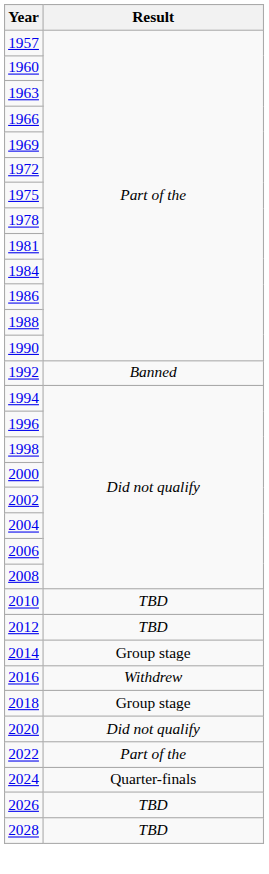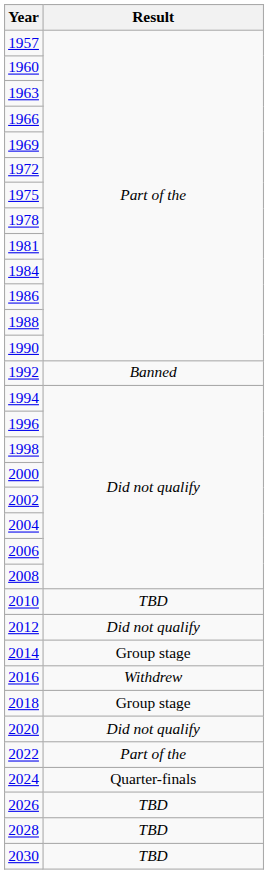 <table class="wikitable" style="text-align: center; font-size:90%">
 <tr>
 <th>Year</th>
 <th style="width:200px">Result</th>
 </tr>
 <tr>
 <td> <a href='#'>1957</a></td>
 <td rowspan="13"><em>Part of the </em></td>
 </tr>
 <tr>
 <td> <a href='#'>1960</a></td>
 </tr>
 <tr>
 <td> <a href='#'>1963</a></td>
 </tr>
 <tr>
 <td> <a href='#'>1966</a></td>
 </tr>
 <tr>
 <td> <a href='#'>1969</a></td>
 </tr>
 <tr>
 <td> <a href='#'>1972</a></td>
 </tr>
 <tr>
 <td> <a href='#'>1975</a></td>
 </tr>
 <tr>
 <td> <a href='#'>1978</a></td>
 </tr>
 <tr>
 <td> <a href='#'>1981</a></td>
 </tr>
 <tr>
 <td> <a href='#'>1984</a></td>
 </tr>
 <tr>
 <td> <a href='#'>1986</a></td>
 </tr>
 <tr>
 <td> <a href='#'>1988</a></td>
 </tr>
 <tr>
 <td> <a href='#'>1990</a></td>
 </tr>
 <tr>
 <td> <a href='#'>1992</a></td>
 <td><em>Banned</em></td>
 </tr>
 <tr>
 <td> <a href='#'>1994</a></td>
 <td rowspan="8"><em>Did not qualify</em></td>
 </tr>
 <tr>
 <td> <a href='#'>1996</a></td>
 </tr>
 <tr>
 <td> <a href='#'>1998</a></td>
 </tr>
 <tr>
 <td> <a href='#'>2000</a></td>
 </tr>
 <tr>
 <td> <a href='#'>2002</a></td>
 </tr>
 <tr>
 <td> <a href='#'>2004</a></td>
 </tr>
 <tr>
 <td> <a href='#'>2006</a></td>
 </tr>
 <tr>
 <td> <a href='#'>2008</a></td>
 </tr>
 <tr>
 <td> <a href='#'>2010</a></td>
 <td><em>TBD</em></td>
 </tr>
 <tr>
 <td> <a href='#'>2012</a></td>
-<td><em>TBD</em></td>
+<td><em>Did not qualify</em></td>
 </tr>
 <tr>
 <td> <a href='#'>2014</a></td>
 <td>Group stage</td>
 </tr>
 <tr>
 <td> <a href='#'>2016</a></td>
 <td><em>Withdrew</em></td>
 </tr>
 <tr>
 <td> <a href='#'>2018</a></td>
 <td>Group stage</td>
 </tr>
 <tr>
 <td> <a href='#'>2020</a></td>
 <td><em>Did not qualify</em></td>
 </tr>
 <tr>
 <td> <a href='#'>2022</a></td>
 <td><em>Part of the </em></td>
 </tr>
 <tr>
 <td> <a href='#'>2024</a></td>
 <td>Quarter-finals</td>
 </tr>
 <tr>
 <td> <a href='#'>2026</a></td>
 <td><em>TBD</em></td>
 </tr>
 <tr>
 <td> <a href='#'>2028</a></td>
 <td><em>TBD</em></td>
 </tr>
+<tr>
+<td> <a href='#'>2030</a></td>
+<td><em>TBD</em></td>
+</tr>
 </table>
